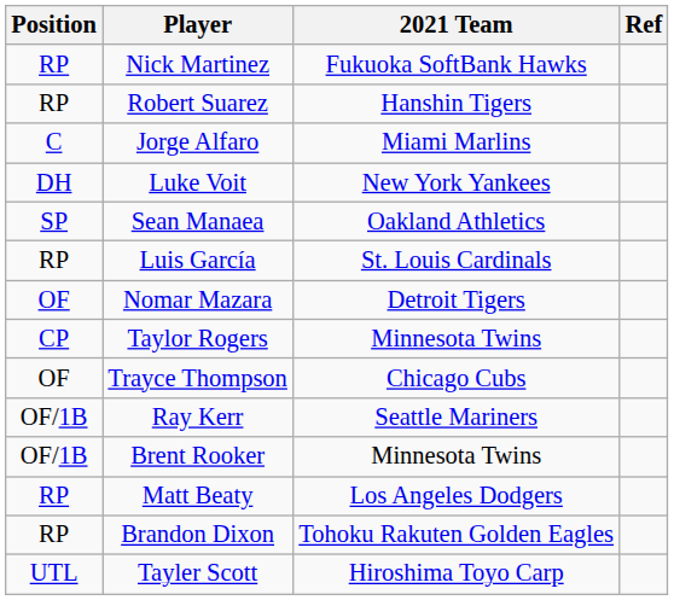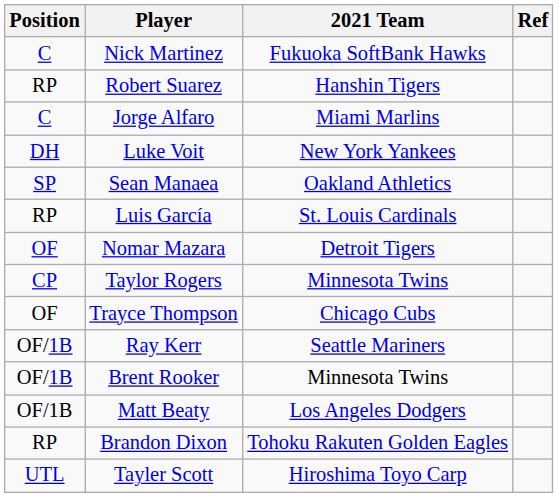 <table class="wikitable" style="text-align:center">
 <tr>
 <th>Position</th>
 <th>Player</th>
 <th>2021 Team</th>
 <th>Ref</th>
 </tr>
 <tr>
-<td><a href='#'>RP</a></td>
+<td><a href='#'>C</a></td>
 <td><a href='#'>Nick Martinez</a></td>
 <td><a href='#'>Fukuoka SoftBank Hawks</a></td>
 <td></td>
 </tr>
 <tr>
 <td>RP</td>
 <td><a href='#'>Robert Suarez</a></td>
 <td><a href='#'>Hanshin Tigers</a></td>
 <td></td>
 </tr>
 <tr>
 <td><a href='#'>C</a></td>
 <td><a href='#'>Jorge Alfaro</a></td>
 <td><a href='#'>Miami Marlins</a></td>
 <td></td>
 </tr>
 <tr>
 <td><a href='#'>DH</a></td>
 <td><a href='#'>Luke Voit</a></td>
 <td><a href='#'>New York Yankees</a></td>
 <td></td>
 </tr>
 <tr>
 <td><a href='#'>SP</a></td>
 <td><a href='#'>Sean Manaea</a></td>
 <td><a href='#'>Oakland Athletics</a></td>
 <td></td>
 </tr>
 <tr>
 <td>RP</td>
 <td><a href='#'>Luis García</a></td>
 <td><a href='#'>St. Louis Cardinals</a></td>
 <td></td>
 </tr>
 <tr>
 <td><a href='#'>OF</a></td>
 <td><a href='#'>Nomar Mazara</a></td>
 <td><a href='#'>Detroit Tigers</a></td>
 <td></td>
 </tr>
 <tr>
 <td><a href='#'>CP</a></td>
 <td><a href='#'>Taylor Rogers</a></td>
 <td><a href='#'>Minnesota Twins</a></td>
 <td></td>
 </tr>
 <tr>
 <td>OF</td>
 <td><a href='#'>Trayce Thompson</a></td>
 <td><a href='#'>Chicago Cubs</a></td>
 <td></td>
 </tr>
 <tr>
 <td>OF/<a href='#'>1B</a></td>
 <td><a href='#'>Ray Kerr</a></td>
 <td><a href='#'>Seattle Mariners</a></td>
 <td></td>
 </tr>
 <tr>
 <td>OF/<a href='#'>1B</a></td>
 <td><a href='#'>Brent Rooker</a></td>
 <td>Minnesota Twins</td>
 <td></td>
 </tr>
 <tr>
-<td><a href='#'>RP</a></td>
+<td>OF/1B</td>
 <td><a href='#'>Matt Beaty</a></td>
 <td><a href='#'>Los Angeles Dodgers</a></td>
 <td></td>
 </tr>
 <tr>
 <td>RP</td>
 <td><a href='#'>Brandon Dixon</a></td>
 <td><a href='#'>Tohoku Rakuten Golden Eagles</a></td>
 <td></td>
 </tr>
 <tr>
 <td><a href='#'>UTL</a></td>
 <td><a href='#'>Tayler Scott</a></td>
 <td><a href='#'>Hiroshima Toyo Carp</a></td>
 <td></td>
 </tr>
 </table>
